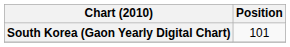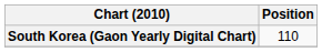 <table class="wikitable sortable plainrowheaders" style="text-align:center">
 <tr>
 <th scope="col">Chart (2010)</th>
 <th scope="col">Position</th>
 </tr>
 <tr>
 <th scope="row">South Korea (Gaon Yearly Digital Chart)</th>
-<td>101</td>
+<td>110</td>
 </tr>
 <tr>
 </tr>
 </table>
